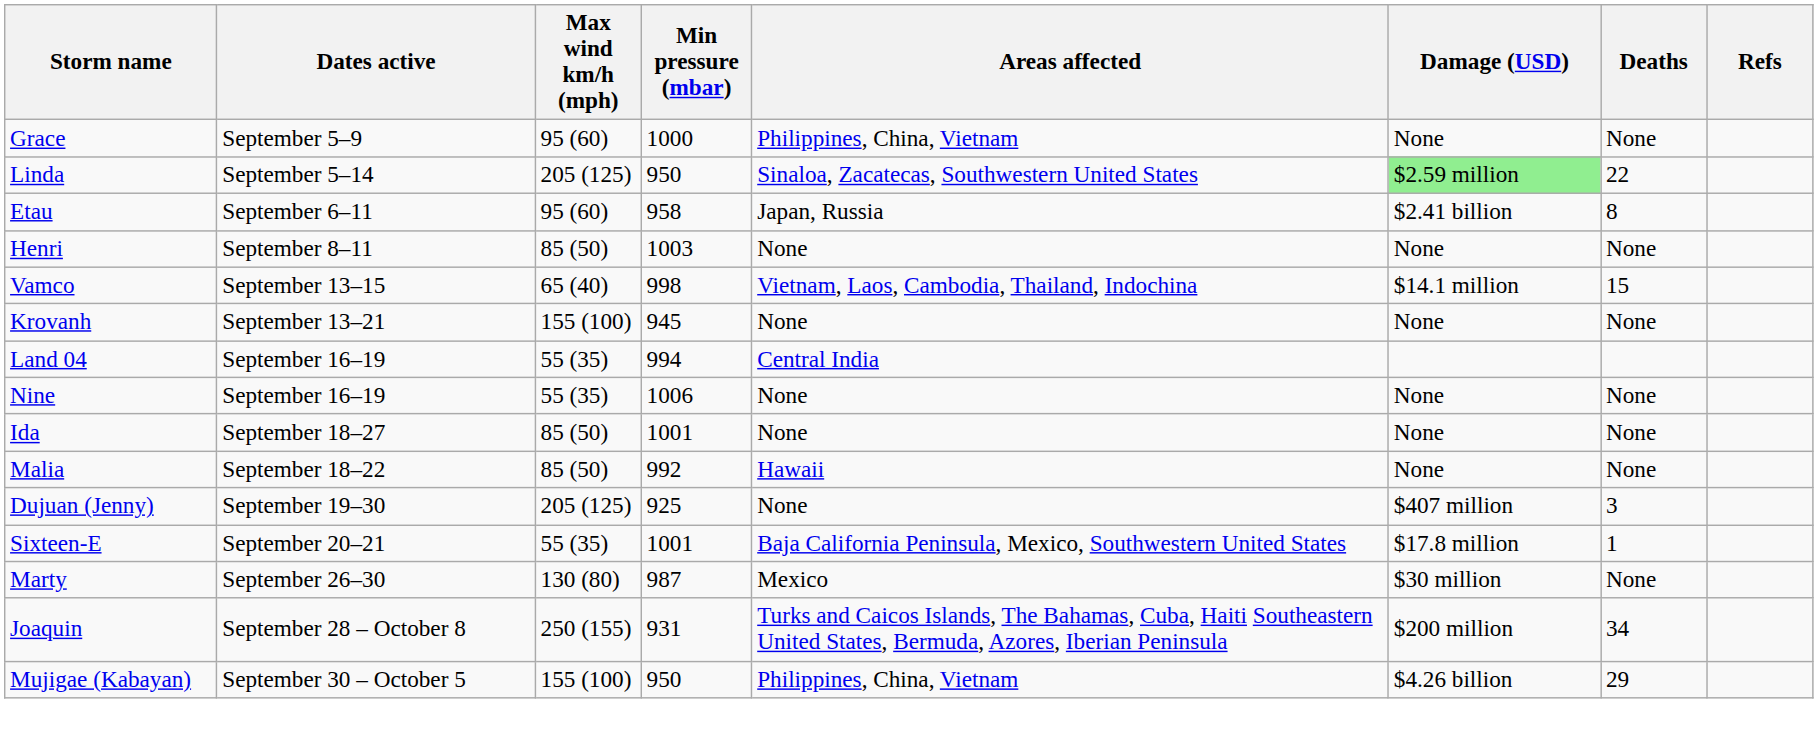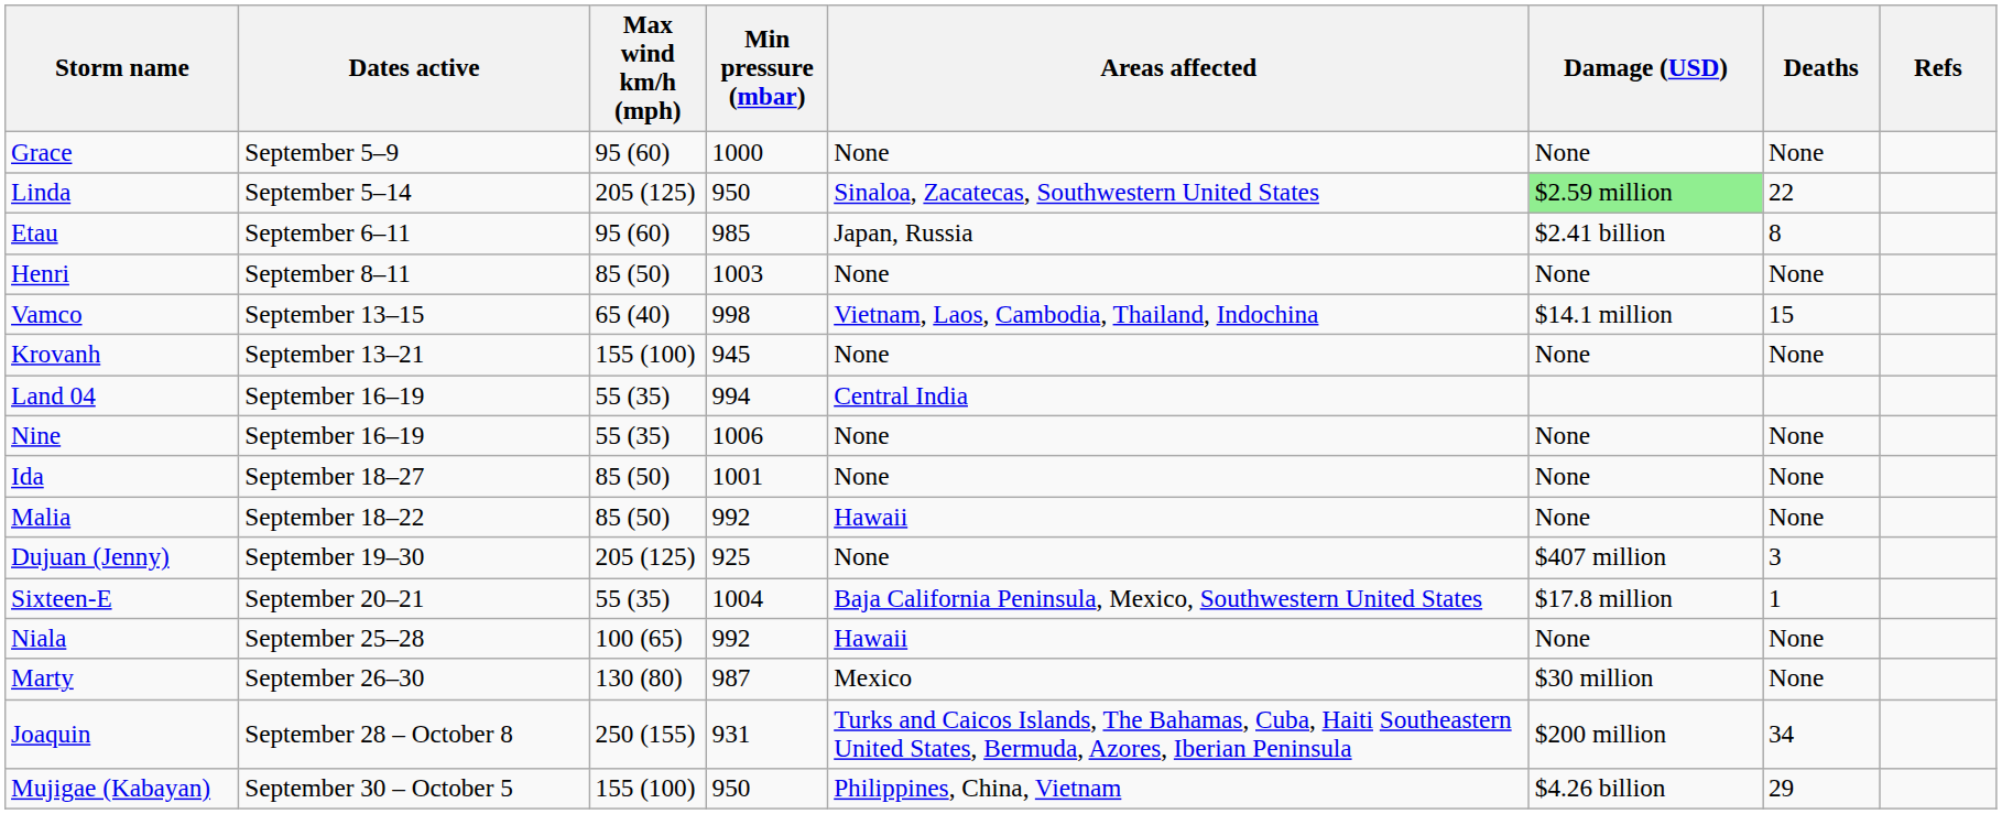 <table class="wikitable sortable">
 <tr>
 <th width="10%"><strong>Storm name</strong></th>
 <th width="15%"><strong>Dates active</strong></th>
 <th width="5%"><strong>Max wind km/h (mph)</strong></th>
 <th width="5%"><strong>Min pressure (<a href='#'>mbar</a>)</strong></th>
 <th width="30%"><strong>Areas affected</strong></th>
 <th width="10%"><strong>Damage (<a href='#'>USD</a>)</strong></th>
 <th width="5%"><strong>Deaths</strong></th>
 <th width="5%"><strong>Refs</strong></th>
 </tr>
 <tr>
 <td><a href='#'>Grace</a></td>
 <td>September 5–9</td>
 <td>95 (60)</td>
 <td>1000</td>
-<td><a href='#'>Philippines</a>, China, <a href='#'>Vietnam</a></td>
+<td>None</td>
 <td>None</td>
 <td>None</td>
 <td></td>
 </tr>
 <tr>
 <td><a href='#'>Linda</a></td>
 <td>September 5–14</td>
 <td>205 (125)</td>
 <td>950</td>
 <td><a href='#'>Sinaloa</a>, <a href='#'>Zacatecas</a>, <a href='#'>Southwestern United States</a></td>
 <td style="background: lightgreen;">$2.59 million</td>
 <td>22</td>
 <td></td>
 </tr>
 <tr>
 <td><a href='#'>Etau</a></td>
 <td>September 6–11</td>
 <td>95 (60)</td>
-<td>958</td>
+<td>985</td>
 <td>Japan, Russia</td>
 <td>$2.41 billion<br></td>
 <td>8</td>
 <td></td>
 </tr>
 <tr>
 <td><a href='#'>Henri</a></td>
 <td>September 8–11</td>
 <td>85 (50)</td>
 <td>1003</td>
 <td>None</td>
 <td>None</td>
 <td>None</td>
 <td></td>
 </tr>
 <tr>
 <td><a href='#'>Vamco</a></td>
 <td>September 13–15</td>
 <td>65 (40)</td>
 <td>998</td>
 <td><a href='#'>Vietnam</a>, <a href='#'>Laos</a>, <a href='#'>Cambodia</a>, <a href='#'>Thailand</a>, <a href='#'>Indochina</a></td>
 <td>$14.1 million</td>
 <td>15</td>
 <td></td>
 </tr>
 <tr>
 <td><a href='#'>Krovanh</a></td>
 <td>September 13–21</td>
 <td>155 (100)</td>
 <td>945</td>
 <td>None</td>
 <td>None</td>
 <td>None</td>
 <td></td>
 </tr>
 <tr>
 <td><a href='#'>Land 04</a></td>
 <td>September 16–19</td>
 <td>55 (35)</td>
 <td>994</td>
 <td><a href='#'>Central India</a></td>
 <td></td>
 <td></td>
 <td></td>
 </tr>
 <tr>
 <td><a href='#'>Nine</a></td>
 <td>September 16–19</td>
 <td>55 (35)</td>
 <td>1006</td>
 <td>None</td>
 <td>None</td>
 <td>None</td>
 <td></td>
 </tr>
 <tr>
 <td><a href='#'>Ida</a></td>
 <td>September 18–27</td>
 <td>85 (50)</td>
 <td>1001</td>
 <td>None</td>
 <td>None</td>
 <td>None</td>
 <td></td>
 </tr>
 <tr>
 <td><a href='#'>Malia</a></td>
 <td>September 18–22</td>
 <td>85 (50)</td>
 <td>992</td>
 <td><a href='#'>Hawaii</a></td>
 <td>None</td>
 <td>None</td>
 <td></td>
 </tr>
 <tr>
 <td><a href='#'>Dujuan (Jenny)</a></td>
 <td>September 19–30</td>
 <td>205 (125)</td>
 <td>925</td>
 <td>None</td>
 <td>$407 million</td>
 <td>3</td>
 <td></td>
 </tr>
 <tr>
 <td><a href='#'>Sixteen-E</a></td>
 <td>September 20–21</td>
 <td>55 (35)</td>
-<td>1001</td>
+<td>1004</td>
 <td><a href='#'>Baja California Peninsula</a>, Mexico, <a href='#'>Southwestern United States</a></td>
 <td>$17.8 million</td>
 <td>1</td>
+<td></td>
+</tr>
+<tr>
+<td><a href='#'>Niala</a></td>
+<td>September 25–28</td>
+<td>100 (65)</td>
+<td>992</td>
+<td><a href='#'>Hawaii</a></td>
+<td>None</td>
+<td>None</td>
 <td></td>
 </tr>
 <tr>
 <td><a href='#'>Marty</a></td>
 <td>September 26–30</td>
 <td>130 (80)</td>
 <td>987</td>
 <td>Mexico</td>
 <td>$30 million</td>
 <td>None</td>
 <td></td>
 </tr>
 <tr>
 <td><a href='#'>Joaquin</a></td>
 <td>September 28 – October 8</td>
 <td>250 (155)</td>
 <td>931</td>
 <td><a href='#'>Turks and Caicos Islands</a>, <a href='#'>The Bahamas</a>, <a href='#'>Cuba</a>, <a href='#'>Haiti</a> <a href='#'>Southeastern United States</a>, <a href='#'>Bermuda</a>, <a href='#'>Azores</a>, <a href='#'>Iberian Peninsula</a></td>
 <td>$200 million</td>
 <td>34</td>
 <td></td>
 </tr>
 <tr>
 <td><a href='#'>Mujigae (Kabayan)</a></td>
 <td>September 30 – October 5</td>
 <td>155 (100)</td>
 <td>950</td>
 <td><a href='#'>Philippines</a>, China, <a href='#'>Vietnam</a></td>
 <td>$4.26 billion</td>
 <td>29</td>
 <td></td>
 </tr>
 </table>
